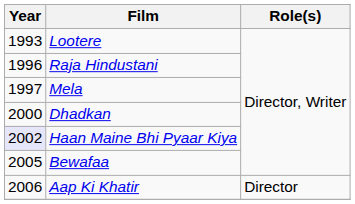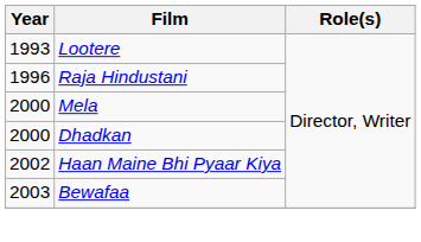 <table class="wikitable" border="1">
 <tr style="background:#d1e4fd;">
 <th>Year</th>
 <th>Film</th>
 <th>Role(s)</th>
 </tr>
 <tr>
 <td>1993</td>
 <td><em><a href='#'>Lootere</a></em></td>
 <td rowspan="6">Director, Writer</td>
 </tr>
 <tr>
 <td>1996</td>
 <td><em><a href='#'>Raja Hindustani</a></em></td>
 </tr>
 <tr>
-<td>1997</td>
+<td>2000</td>
 <td><em><a href='#'>Mela</a></em></td>
 </tr>
 <tr>
 <td>2000</td>
 <td><em><a href='#'>Dhadkan</a></em></td>
 </tr>
 <tr>
-<td style="background: lavender;">2002</td>
+<td>2002</td>
 <td><em><a href='#'>Haan Maine Bhi Pyaar Kiya</a></em></td>
 </tr>
 <tr>
-<td>2005</td>
+<td>2003</td>
 <td><em><a href='#'>Bewafaa</a></em></td>
-</tr>
-<tr>
-<td>2006</td>
-<td><em><a href='#'>Aap Ki Khatir</a></em></td>
-<td>Director</td>
 </tr>
 <tr>
 </tr>
 </table>
